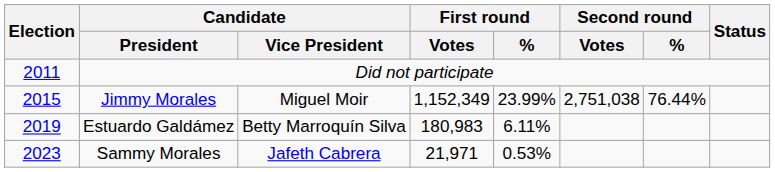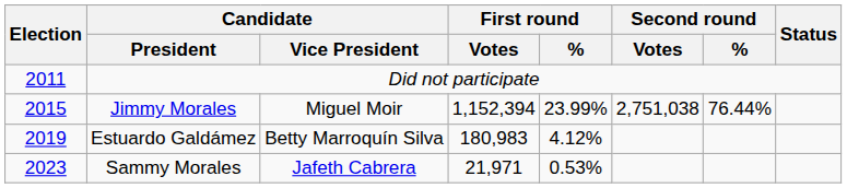 <table class=wikitable style=text-align:center>
 <tr>
 <th rowspan=2>Election</th>
 <th colspan=2>Candidate</th>
 <th colspan=2>First round</th>
 <th colspan=2>Second round</th>
 <th rowspan=2>Status</th>
 </tr>
 <tr>
 <th>President</th>
 <th>Vice President</th>
 <th>Votes</th>
 <th>%</th>
 <th>Votes</th>
 <th>%</th>
 </tr>
 <tr>
 <td><a href='#'>2011</a></td>
 <td colspan=7><em>Did not participate</em></td>
 </tr>
 <tr>
 <td><a href='#'>2015</a></td>
 <td><a href='#'>Jimmy Morales</a></td>
 <td>Miguel Moir</td>
-<td>1,152,349</td>
+<td>1,152,394</td>
 <td>23.99%</td>
 <td>2,751,038</td>
 <td>76.44%</td>
 <td></td>
 </tr>
 <tr>
 <td><a href='#'>2019</a></td>
 <td>Estuardo Galdámez</td>
 <td>Betty Marroquín Silva</td>
 <td>180,983</td>
-<td>6.11%</td>
+<td>4.12%</td>
 <td></td>
 <td></td>
 <td></td>
 </tr>
 <tr>
 <td><a href='#'>2023</a></td>
 <td>Sammy Morales</td>
 <td><a href='#'>Jafeth Cabrera</a></td>
 <td>21,971</td>
 <td>0.53%</td>
 <td></td>
 <td></td>
 <td></td>
 </tr>
 </table>
